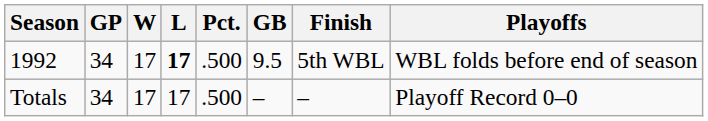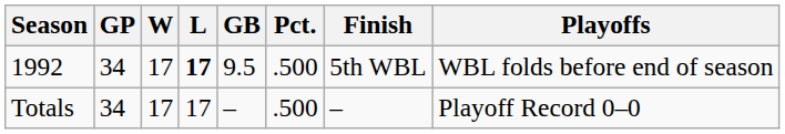 <table class="wikitable">
 <tr>
 <th>Season</th>
 <th>GP</th>
 <th>W</th>
 <th>L</th>
+<th>GB</th>
 <th>Pct.</th>
-<th>GB</th>
 <th>Finish</th>
 <th>Playoffs</th>
 </tr>
 <tr>
 <td>1992</td>
 <td>34</td>
 <td>17</td>
 <td><strong>17</strong></td>
+<td>9.5</td>
 <td>.500</td>
-<td>9.5</td>
 <td>5th WBL</td>
 <td>WBL folds before end of season</td>
 </tr>
 <tr>
 <td>Totals</td>
 <td>34</td>
 <td>17</td>
 <td>17</td>
+<td>–</td>
 <td>.500</td>
-<td>–</td>
 <td>–</td>
 <td>Playoff Record 0–0</td>
 </tr>
 </table>
